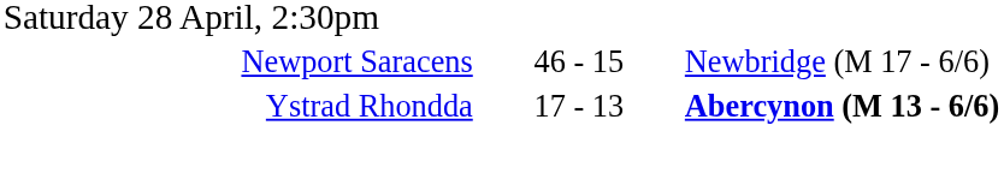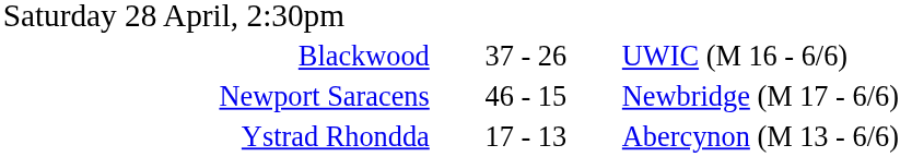 <table style="width:70%;" cellspacing="1">
 <tr>
 <th width=35%></th>
 <th width=15%></th>
 <th></th>
 </tr>
 <tr>
 <td>Saturday 28 April, 2:30pm</td>
 </tr>
 <tr style=font-size:90%>
+<td align=right><a href='#'>Blackwood</a></td>
+<td align=center>37 - 26</td>
+<td><a href='#'>UWIC</a> (M 16 - 6/6)</td>
+</tr>
+<tr style=font-size:90%>
 <td align=right><a href='#'>Newport Saracens</a></td>
 <td align=center>46 - 15</td>
 <td><a href='#'>Newbridge</a> (M 17 - 6/6)</td>
 </tr>
 <tr style=font-size:90%>
 <td align=right><a href='#'>Ystrad Rhondda</a></td>
 <td align=center>17 - 13</td>
-<td><strong><a href='#'>Abercynon</a> (M 13 - 6/6)</strong></td>
+<td><a href='#'>Abercynon</a> (M 13 - 6/6)</td>
 </tr>
 </table>
